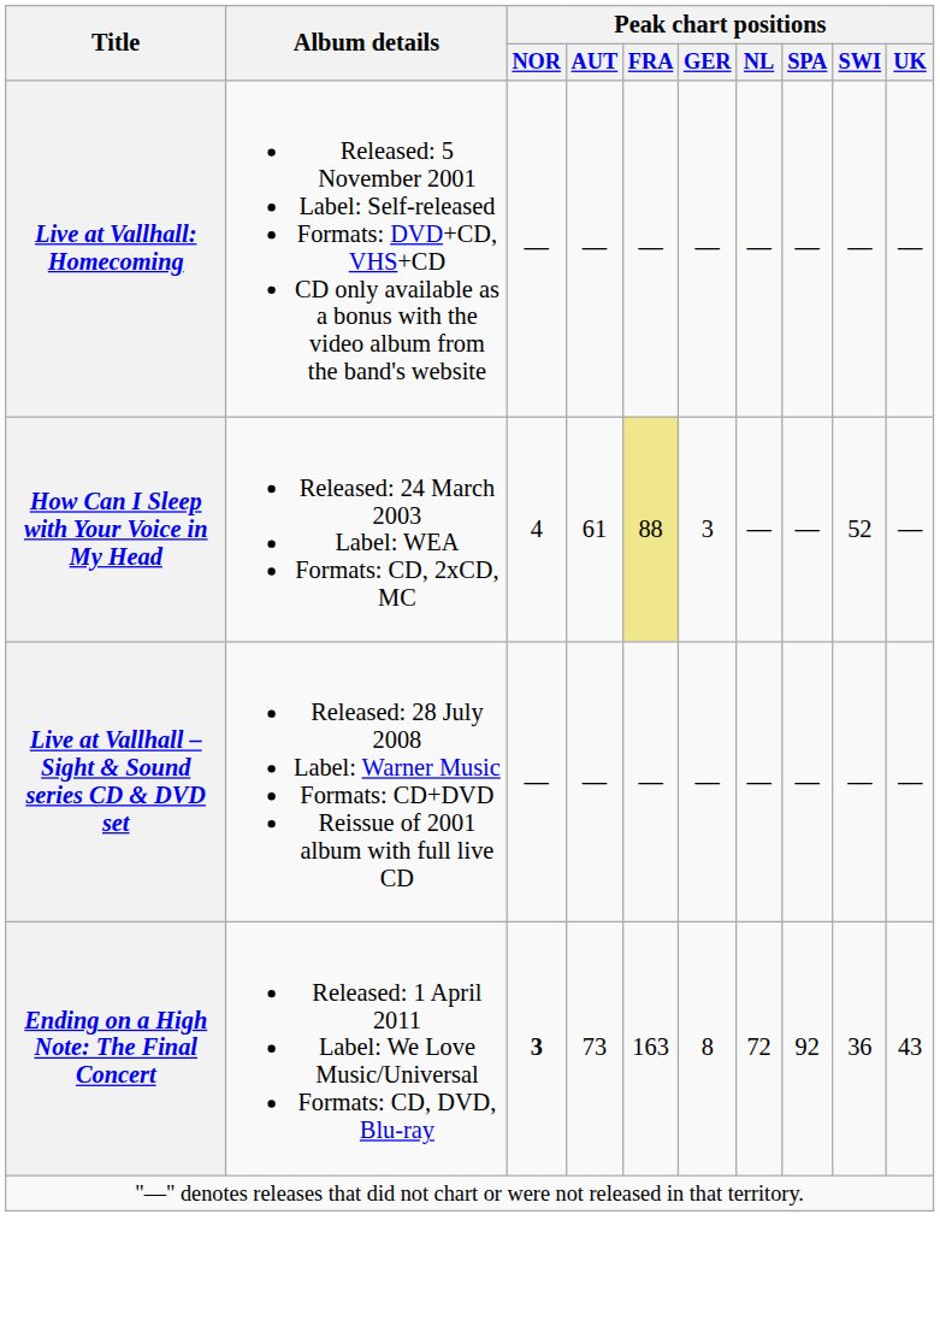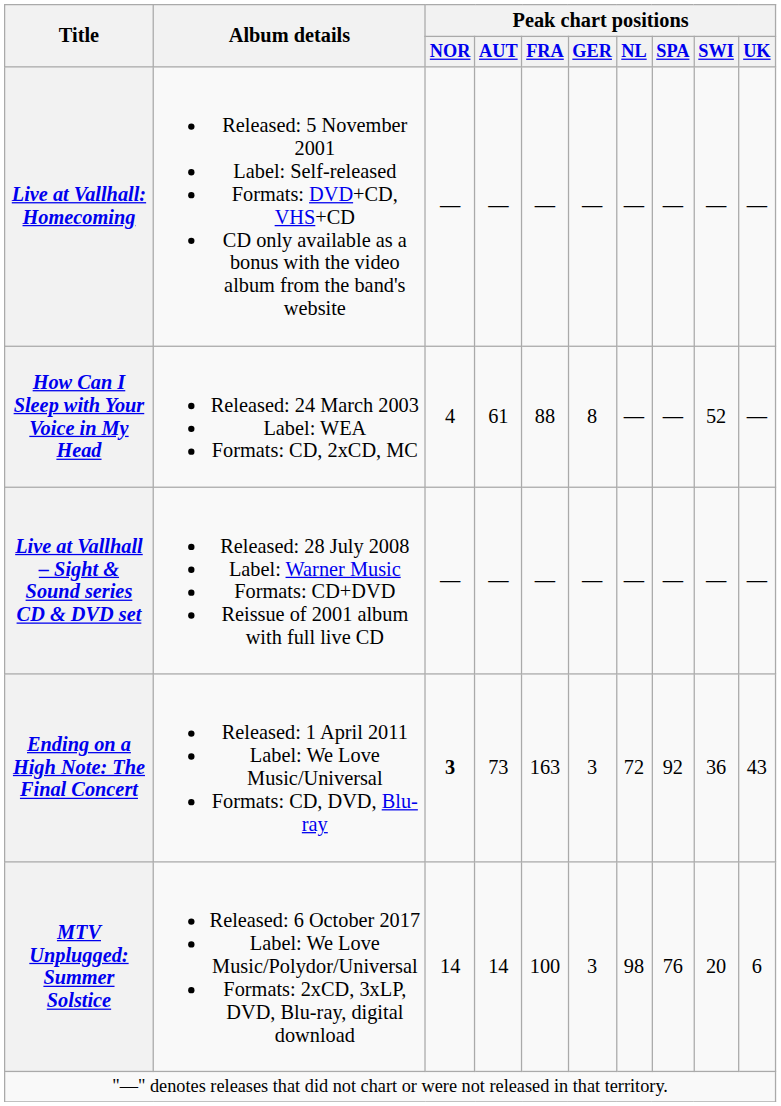 <table class="wikitable plainrowheaders" style="text-align:center;">
 <tr>
 <th rowspan="2" scope="col" style="width:15em;">Title</th>
 <th rowspan="2" scope="col" style="width:15em;">Album details</th>
 <th colspan="8">Peak chart positions</th>
 </tr>
 <tr>
 <th scope="col" style="width:2em;font-size:90%;"><a href='#'>NOR</a><br></th>
 <th scope="col" style="width:2em;font-size:90%;"><a href='#'>AUT</a><br></th>
 <th scope="col" style="width:2em;font-size:90%;"><a href='#'>FRA</a><br></th>
 <th scope="col" style="width:2em;font-size:90%;"><a href='#'>GER</a><br></th>
 <th scope="col" style="width:2em;font-size:90%;"><a href='#'>NL</a><br></th>
 <th scope="col" style="width:2em;font-size:90%;"><a href='#'>SPA</a><br></th>
 <th scope="col" style="width:2em;font-size:90%;"><a href='#'>SWI</a><br></th>
 <th scope="col" style="width:2em;font-size:90%;"><a href='#'>UK</a><br></th>
 </tr>
 <tr>
 <th scope="row"><em><a href='#'>Live at Vallhall: Homecoming</a></em></th>
 <td><br><ul><li>Released: 5 November 2001</li><li>Label: Self-released</li><li>Formats: <a href='#'>DVD</a>+CD, <a href='#'>VHS</a>+CD</li><li>CD only available as a bonus with the video album from the band's website</li></ul></td>
 <td>—</td>
 <td>—</td>
 <td>—</td>
 <td>—</td>
 <td>—</td>
 <td>—</td>
 <td>—</td>
 <td>—</td>
 </tr>
 <tr>
 <th scope="row"><em><a href='#'>How Can I Sleep with Your Voice in My Head</a></em></th>
 <td><br><ul><li>Released: 24 March 2003</li><li>Label: WEA</li><li>Formats: CD, 2xCD, MC</li></ul></td>
 <td>4</td>
 <td>61</td>
-<td style="background: khaki;">88</td>
-<td>3</td>
+<td>88</td>
+<td>8</td>
 <td>—</td>
 <td>—</td>
 <td>52</td>
 <td>—</td>
 </tr>
 <tr>
 <th scope="row"><em><a href='#'>Live at Vallhall – Sight & Sound series CD & DVD set</a></em></th>
 <td><br><ul><li>Released: 28 July 2008</li><li>Label: <a href='#'>Warner Music</a></li><li>Formats: CD+DVD</li><li>Reissue of 2001 album with full live CD</li></ul></td>
 <td>—</td>
 <td>—</td>
 <td>—</td>
 <td>—</td>
 <td>—</td>
 <td>—</td>
 <td>—</td>
 <td>—</td>
 </tr>
 <tr>
 <th scope="row"><em><a href='#'>Ending on a High Note: The Final Concert</a></em></th>
 <td><br><ul><li>Released: 1 April 2011</li><li>Label: We Love Music/Universal</li><li>Formats: CD, DVD, <a href='#'>Blu-ray</a></li></ul></td>
 <td><strong>3</strong></td>
 <td>73</td>
 <td>163</td>
-<td>8</td>
+<td>3</td>
 <td>72</td>
 <td>92</td>
 <td>36</td>
 <td>43</td>
 </tr>
 <tr>
+<th scope="row"><em><a href='#'>MTV Unplugged: Summer Solstice</a></em></th>
+<td><br><ul><li>Released: 6 October 2017</li><li>Label: We Love Music/Polydor/Universal</li><li>Formats: 2xCD, 3xLP, DVD, Blu-ray, digital download</li></ul></td>
+<td>14</td>
+<td>14</td>
+<td>100</td>
+<td>3</td>
+<td>98</td>
+<td>76</td>
+<td>20</td>
+<td>6</td>
+</tr>
+<tr>
 <td colspan="10" style="font-size:90%">"—" denotes releases that did not chart or were not released in that territory.</td>
 </tr>
 </table>
